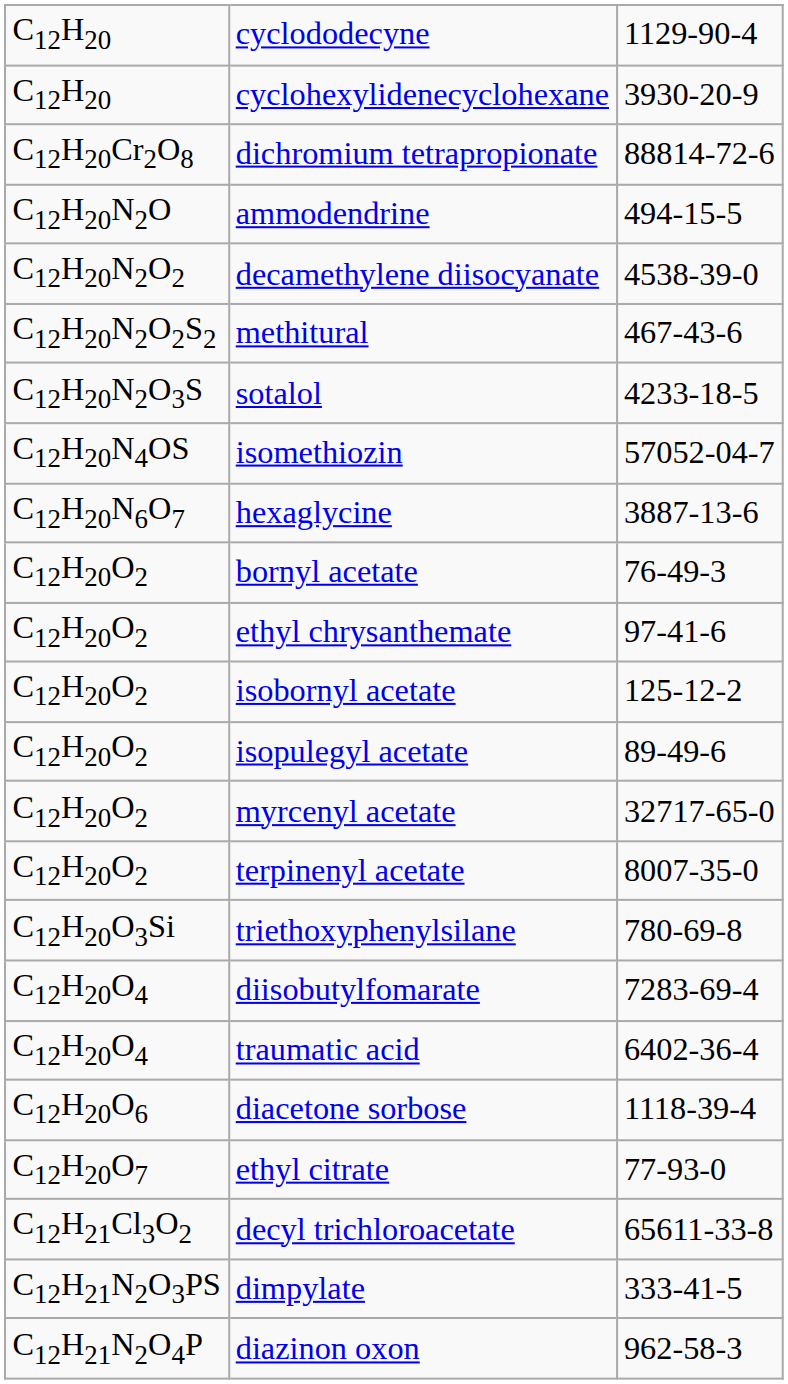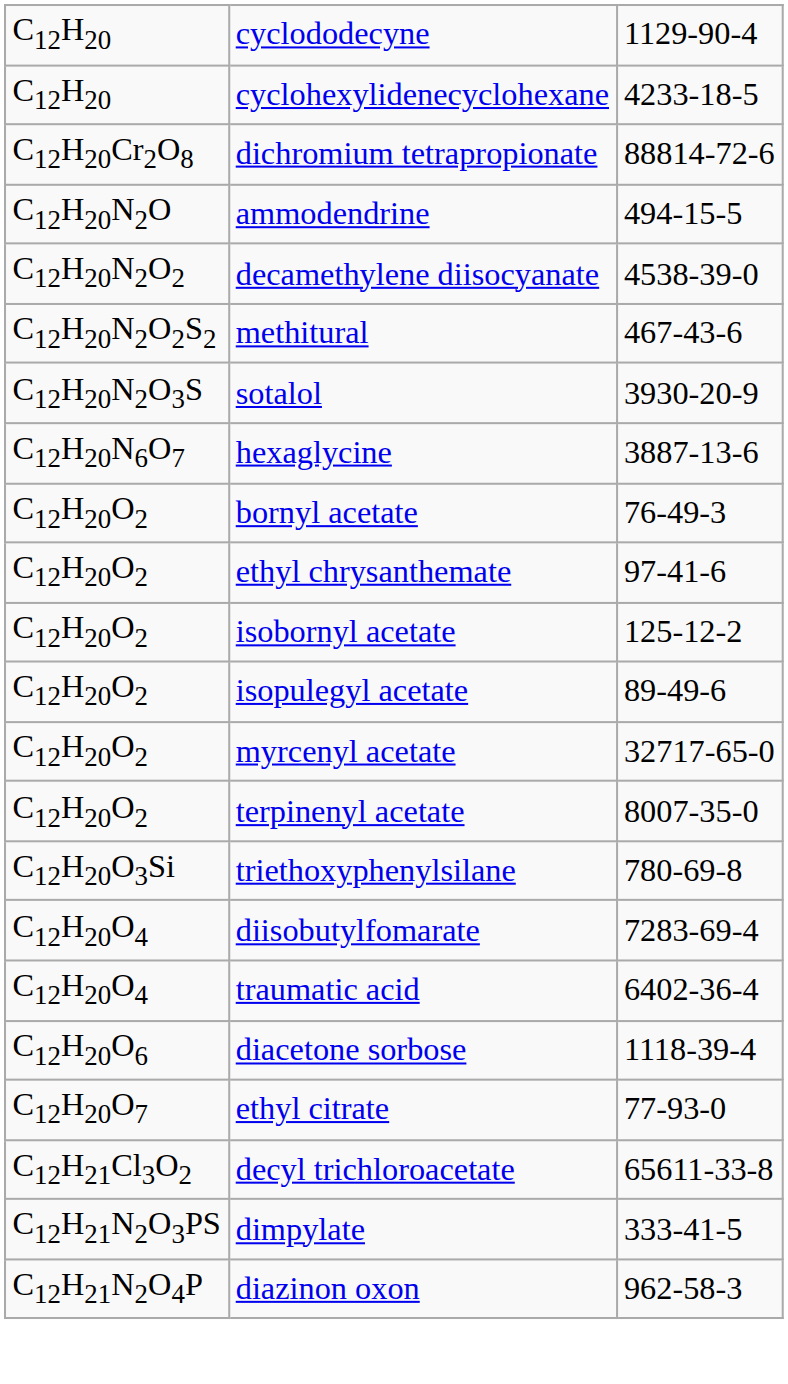 <table class="wikitable">
 <tr>
 <td>C<sub>12</sub>H<sub>20</sub></td>
 <td><a href='#'>cyclododecyne</a></td>
 <td>1129-90-4</td>
 </tr>
 <tr>
 <td>C<sub>12</sub>H<sub>20</sub></td>
 <td><a href='#'>cyclohexylidenecyclohexane</a></td>
-<td>3930-20-9</td>
+<td>4233-18-5</td>
 </tr>
 <tr>
 <td>C<sub>12</sub>H<sub>20</sub>Cr<sub>2</sub>O<sub>8</sub></td>
 <td><a href='#'>dichromium tetrapropionate</a></td>
 <td>88814-72-6</td>
 </tr>
 <tr>
 <td>C<sub>12</sub>H<sub>20</sub>N<sub>2</sub>O</td>
 <td><a href='#'>ammodendrine</a></td>
 <td>494-15-5</td>
 </tr>
 <tr>
 <td>C<sub>12</sub>H<sub>20</sub>N<sub>2</sub>O<sub>2</sub></td>
 <td><a href='#'>decamethylene diisocyanate</a></td>
 <td>4538-39-0</td>
 </tr>
 <tr>
 <td>C<sub>12</sub>H<sub>20</sub>N<sub>2</sub>O<sub>2</sub>S<sub>2</sub></td>
 <td><a href='#'>methitural</a></td>
 <td>467-43-6</td>
 </tr>
 <tr>
 <td>C<sub>12</sub>H<sub>20</sub>N<sub>2</sub>O<sub>3</sub>S</td>
 <td><a href='#'>sotalol</a></td>
-<td>4233-18-5</td>
-</tr>
-<tr>
-<td>C<sub>12</sub>H<sub>20</sub>N<sub>4</sub>OS</td>
-<td><a href='#'>isomethiozin</a></td>
-<td>57052-04-7</td>
+<td>3930-20-9</td>
 </tr>
 <tr>
 <td>C<sub>12</sub>H<sub>20</sub>N<sub>6</sub>O<sub>7</sub></td>
 <td><a href='#'>hexaglycine</a></td>
 <td>3887-13-6</td>
 </tr>
 <tr>
 <td>C<sub>12</sub>H<sub>20</sub>O<sub>2</sub></td>
 <td><a href='#'>bornyl acetate</a></td>
 <td>76-49-3</td>
 </tr>
 <tr>
 <td>C<sub>12</sub>H<sub>20</sub>O<sub>2</sub></td>
 <td><a href='#'>ethyl chrysanthemate</a></td>
 <td>97-41-6</td>
 </tr>
 <tr>
 <td>C<sub>12</sub>H<sub>20</sub>O<sub>2</sub></td>
 <td><a href='#'>isobornyl acetate</a></td>
 <td>125-12-2</td>
 </tr>
 <tr>
 <td>C<sub>12</sub>H<sub>20</sub>O<sub>2</sub></td>
 <td><a href='#'>isopulegyl acetate</a></td>
 <td>89-49-6</td>
 </tr>
 <tr>
 <td>C<sub>12</sub>H<sub>20</sub>O<sub>2</sub></td>
 <td><a href='#'>myrcenyl acetate</a></td>
 <td>32717-65-0</td>
 </tr>
 <tr>
 <td>C<sub>12</sub>H<sub>20</sub>O<sub>2</sub></td>
 <td><a href='#'>terpinenyl acetate</a></td>
 <td>8007-35-0</td>
 </tr>
 <tr>
 <td>C<sub>12</sub>H<sub>20</sub>O<sub>3</sub>Si</td>
 <td><a href='#'>triethoxyphenylsilane</a></td>
 <td>780-69-8</td>
 </tr>
 <tr>
 <td>C<sub>12</sub>H<sub>20</sub>O<sub>4</sub></td>
 <td><a href='#'>diisobutylfomarate</a></td>
 <td>7283-69-4</td>
 </tr>
 <tr>
 <td>C<sub>12</sub>H<sub>20</sub>O<sub>4</sub></td>
 <td><a href='#'>traumatic acid</a></td>
 <td>6402-36-4</td>
 </tr>
 <tr>
 <td>C<sub>12</sub>H<sub>20</sub>O<sub>6</sub></td>
 <td><a href='#'>diacetone sorbose</a></td>
 <td>1118-39-4</td>
 </tr>
 <tr>
 <td>C<sub>12</sub>H<sub>20</sub>O<sub>7</sub></td>
 <td><a href='#'>ethyl citrate</a></td>
 <td>77-93-0</td>
 </tr>
 <tr>
 <td>C<sub>12</sub>H<sub>21</sub>Cl<sub>3</sub>O<sub>2</sub></td>
 <td><a href='#'>decyl trichloroacetate</a></td>
 <td>65611-33-8</td>
 </tr>
 <tr>
 <td>C<sub>12</sub>H<sub>21</sub>N<sub>2</sub>O<sub>3</sub>PS</td>
 <td><a href='#'>dimpylate</a></td>
 <td>333-41-5</td>
 </tr>
 <tr>
 <td>C<sub>12</sub>H<sub>21</sub>N<sub>2</sub>O<sub>4</sub>P</td>
 <td><a href='#'>diazinon oxon</a></td>
 <td>962-58-3</td>
 </tr>
 </table>
